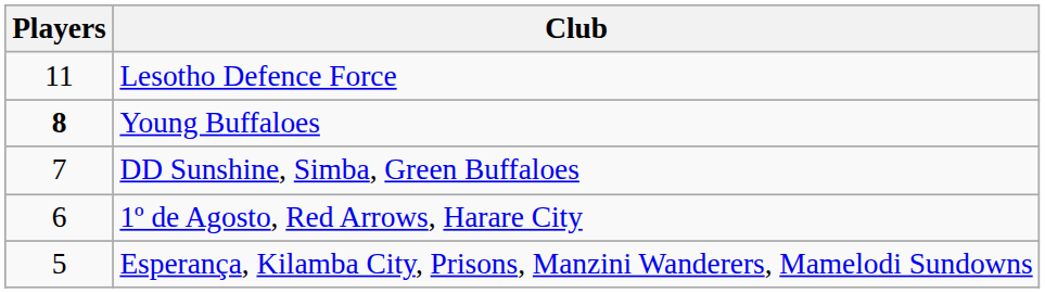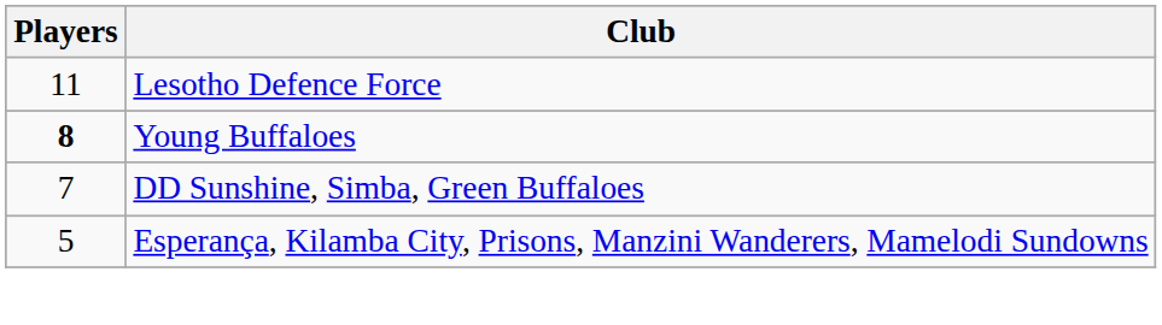 <table class="wikitable">
 <tr>
 <th>Players</th>
 <th>Club</th>
 </tr>
 <tr>
 <td align="center">11</td>
 <td> <a href='#'>Lesotho Defence Force</a></td>
 </tr>
 <tr>
 <td align="center"><strong>8</strong></td>
 <td> <a href='#'>Young Buffaloes</a></td>
 </tr>
 <tr>
 <td align="center">7</td>
 <td> <a href='#'>DD Sunshine</a>,  <a href='#'>Simba</a>,  <a href='#'>Green Buffaloes</a></td>
 </tr>
 <tr>
-<td align="center">6</td>
-<td> <a href='#'>1º de Agosto</a>,  <a href='#'>Red Arrows</a>,  <a href='#'>Harare City</a></td>
-</tr>
-<tr>
 <td align="center">5</td>
 <td> <a href='#'>Esperança</a>,  <a href='#'>Kilamba City</a>,  <a href='#'>Prisons</a>,  <a href='#'>Manzini Wanderers</a>,  <a href='#'>Mamelodi Sundowns</a></td>
 </tr>
 </table>
